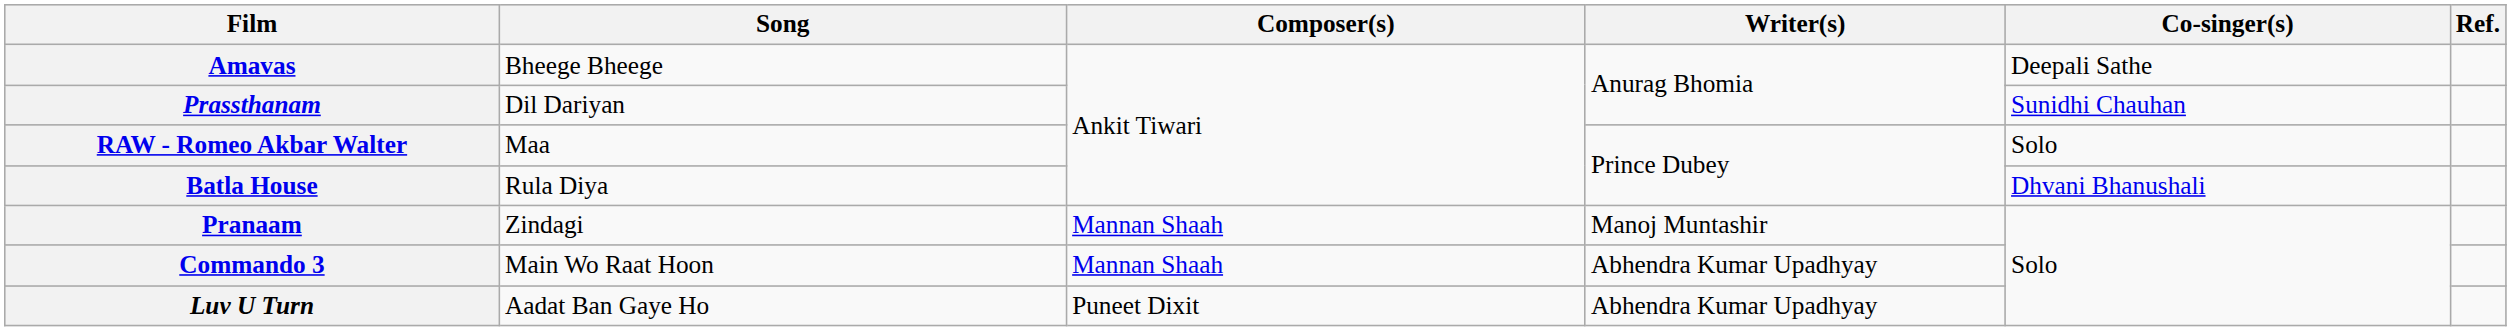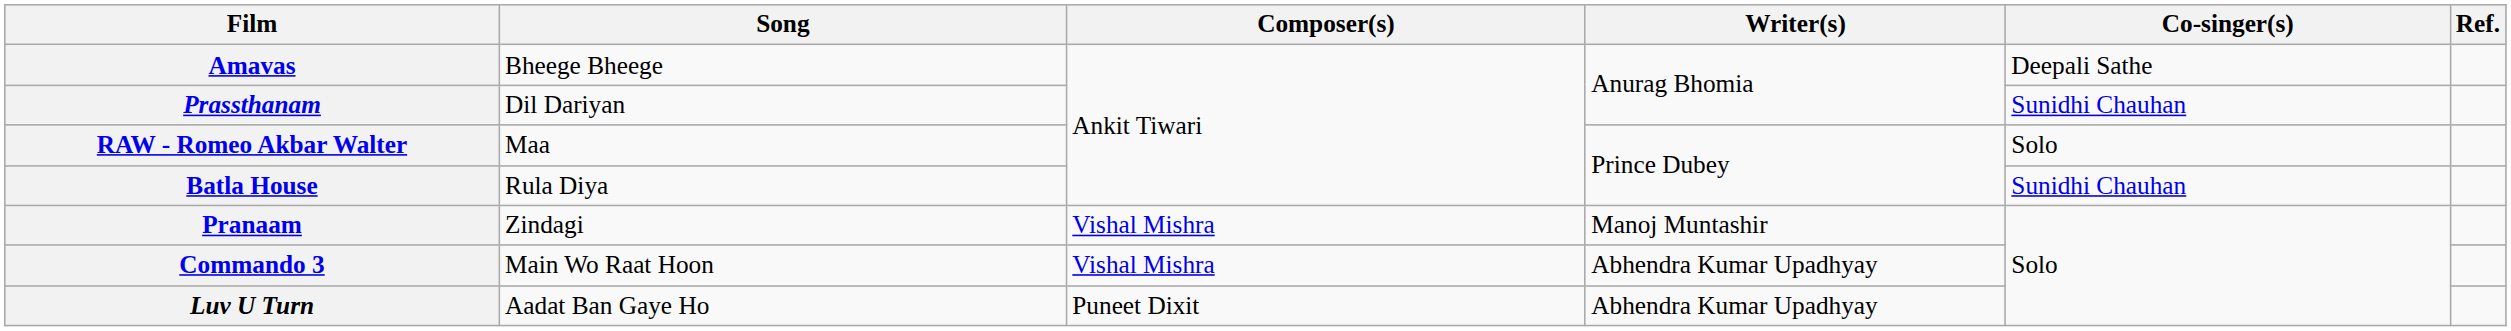 <table class="wikitable plainrowheaders" width="100%" textcolor:#000;">
 <tr>
 <th scope="col" width=20%><strong>Film</strong></th>
 <th scope="col" width=23%><strong>Song</strong></th>
 <th scope="col" width=21%><strong>Composer(s)</strong></th>
 <th scope="col" width=17%><strong>Writer(s)</strong></th>
 <th scope="col" width=18%><strong>Co-singer(s)</strong></th>
 <th scope="col" width=1%><strong>Ref.</strong></th>
 </tr>
 <tr>
 <th scope=row><a href='#'>Amavas</a></th>
 <td>Bheege Bheege</td>
 <td rowspan=4>Ankit Tiwari</td>
 <td rowspan=2>Anurag Bhomia</td>
 <td>Deepali Sathe</td>
 <td></td>
 </tr>
 <tr>
 <th scope="row"><em><a href='#'>Prassthanam</a></em></th>
 <td>Dil Dariyan</td>
 <td><a href='#'>Sunidhi Chauhan</a></td>
 <td></td>
 </tr>
 <tr>
 <th scope=row><a href='#'>RAW - Romeo Akbar Walter</a></th>
 <td>Maa</td>
 <td rowspan=2>Prince Dubey</td>
 <td>Solo</td>
 <td></td>
 </tr>
 <tr>
 <th scope=row><a href='#'>Batla House</a></th>
 <td>Rula Diya</td>
-<td><a href='#'>Dhvani Bhanushali</a></td>
+<td><a href='#'>Sunidhi Chauhan</a></td>
 <td></td>
 </tr>
 <tr>
 <th scope=row><a href='#'>Pranaam</a></th>
 <td>Zindagi</td>
-<td><a href='#'>Mannan Shaah</a></td>
+<td><a href='#'>Vishal Mishra</a></td>
 <td>Manoj Muntashir</td>
 <td rowspan=3>Solo</td>
 <td></td>
 </tr>
 <tr>
 <th scope=row><a href='#'>Commando 3</a></th>
 <td>Main Wo Raat Hoon</td>
-<td><a href='#'>Mannan Shaah</a></td>
+<td><a href='#'>Vishal Mishra</a></td>
 <td>Abhendra Kumar Upadhyay</td>
 <td></td>
 </tr>
 <tr>
 <th><em>Luv U Turn</em></th>
 <td>Aadat Ban Gaye Ho</td>
 <td>Puneet Dixit</td>
 <td>Abhendra Kumar Upadhyay</td>
 <td></td>
 </tr>
 </table>
